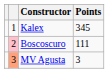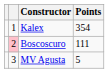 <table class="wikitable" style="font-size: 85%;">
 <tr>
 <th></th>
 <th></th>
 <th>Constructor</th>
 <th>Points</th>
 </tr>
 <tr>
 <td></td>
 <td align=center>1</td>
 <td> <a href='#'>Kalex</a></td>
-<td align=left>345</td>
+<td align=left>354</td>
 </tr>
 <tr>
 <td></td>
 <td align=center style="background: pink;">2</td>
 <td> <a href='#'>Boscoscuro</a></td>
 <td align=left>111</td>
 </tr>
 <tr>
 <td></td>
-<td align=center style="background: lightsalmon;">3</td>
+<td align=center>3</td>
 <td> <a href='#'>MV Agusta</a></td>
-<td align=left>3</td>
+<td align=left>5</td>
 </tr>
 </table>
